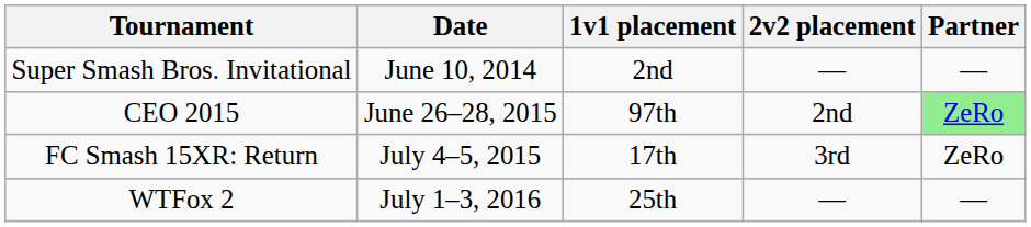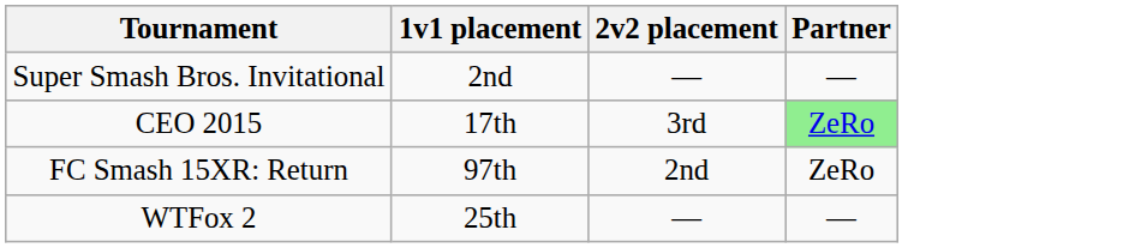 <table class="wikitable collapsible autocollapse" style="text-align:center">
 <tr>
 <th>Tournament</th>
-<th>Date</th>
 <th>1v1 placement</th>
 <th>2v2 placement</th>
 <th>Partner</th>
 </tr>
 <tr>
 <td>Super Smash Bros. Invitational</td>
-<td>June 10, 2014</td>
 <td>2nd</td>
 <td>—</td>
 <td>—</td>
 </tr>
 <tr>
 <td>CEO 2015</td>
-<td>June 26–28, 2015</td>
-<td>97th</td>
-<td>2nd</td>
+<td>17th</td>
+<td>3rd</td>
 <td style="background: lightgreen;"><a href='#'>ZeRo</a></td>
 </tr>
 <tr>
 <td>FC Smash 15XR: Return</td>
-<td>July 4–5, 2015</td>
-<td>17th</td>
-<td>3rd</td>
+<td>97th</td>
+<td>2nd</td>
 <td>ZeRo</td>
 </tr>
 <tr>
 <td>WTFox 2</td>
-<td>July 1–3, 2016</td>
 <td>25th</td>
 <td>—</td>
 <td>—</td>
 </tr>
 </table>
